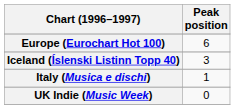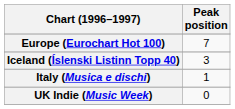 <table class="wikitable sortable plainrowheaders" style="text-align:center">
 <tr>
 <th>Chart (1996–1997)</th>
 <th>Peak<br>position</th>
 </tr>
 <tr>
 </tr>
 <tr>
 </tr>
 <tr>
 </tr>
 <tr>
 </tr>
 <tr>
 </tr>
 <tr>
 <th scope="row">Europe (<a href='#'>Eurochart Hot 100</a>)</th>
-<td>6</td>
+<td>7</td>
 </tr>
 <tr>
 </tr>
 <tr>
 </tr>
 <tr>
 <th scope="row">Iceland (<a href='#'>Íslenski Listinn Topp 40</a>)</th>
 <td>3</td>
 </tr>
 <tr>
 </tr>
 <tr>
 <th scope="row">Italy (<em><a href='#'>Musica e dischi</a></em>)</th>
 <td>1</td>
 </tr>
 <tr>
 </tr>
 <tr>
 </tr>
 <tr>
 </tr>
 <tr>
 </tr>
 <tr>
 </tr>
 <tr>
 </tr>
 <tr>
 <th scope="row">UK Indie (<em><a href='#'>Music Week</a></em>)</th>
 <td align=center>0</td>
 </tr>
 <tr>
 </tr>
 </table>
